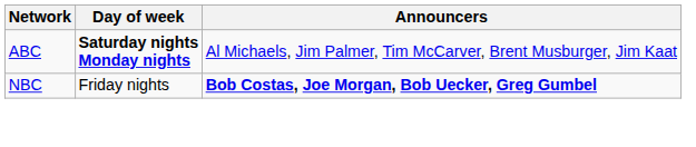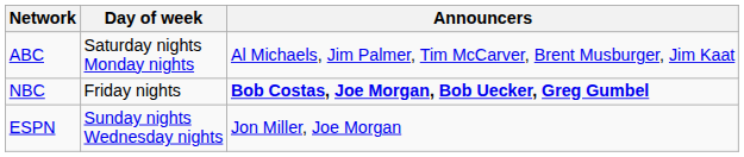 <table class="wikitable">
 <tr>
 <th>Network</th>
 <th>Day of week</th>
 <th>Announcers</th>
 </tr>
 <tr>
 <td><a href='#'>ABC</a></td>
-<td><strong>Saturday nights<br><a href='#'>Monday nights</a></strong></td>
+<td>Saturday nights<br><a href='#'>Monday nights</a></td>
 <td><a href='#'>Al Michaels</a>, <a href='#'>Jim Palmer</a>, <a href='#'>Tim McCarver</a>, <a href='#'>Brent Musburger</a>, <a href='#'>Jim Kaat</a> </td>
 </tr>
 <tr>
 <td><a href='#'>NBC</a></td>
 <td>Friday nights</td>
 <td><strong><a href='#'>Bob Costas</a>, <a href='#'>Joe Morgan</a>, <a href='#'>Bob Uecker</a>, <a href='#'>Greg Gumbel</a> </strong></td>
 </tr>
+<tr>
+<td><a href='#'>ESPN</a></td>
+<td><a href='#'>Sunday nights</a><br><a href='#'>Wednesday nights</a></td>
+<td><a href='#'>Jon Miller</a>, <a href='#'>Joe Morgan</a> </td>
+</tr>
 </table>
